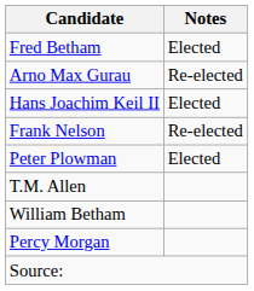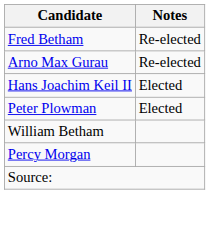 <table class=wikitable>
 <tr>
 <th>Candidate</th>
 <th>Notes</th>
 </tr>
 <tr>
 <td><a href='#'>Fred Betham</a></td>
-<td>Elected</td>
+<td>Re-elected</td>
 </tr>
 <tr>
 <td><a href='#'>Arno Max Gurau</a></td>
 <td>Re-elected</td>
 </tr>
 <tr>
 <td><a href='#'>Hans Joachim Keil II</a></td>
 <td>Elected</td>
 </tr>
 <tr>
-<td><a href='#'>Frank Nelson</a></td>
-<td>Re-elected</td>
-</tr>
-<tr>
 <td><a href='#'>Peter Plowman</a></td>
 <td>Elected</td>
-</tr>
-<tr>
-<td>T.M. Allen</td>
-<td></td>
 </tr>
 <tr>
 <td>William Betham</td>
 <td></td>
 </tr>
 <tr>
 <td><a href='#'>Percy Morgan</a></td>
 <td></td>
 </tr>
 <tr>
 <td colspan=2>Source: </td>
 </tr>
 </table>
